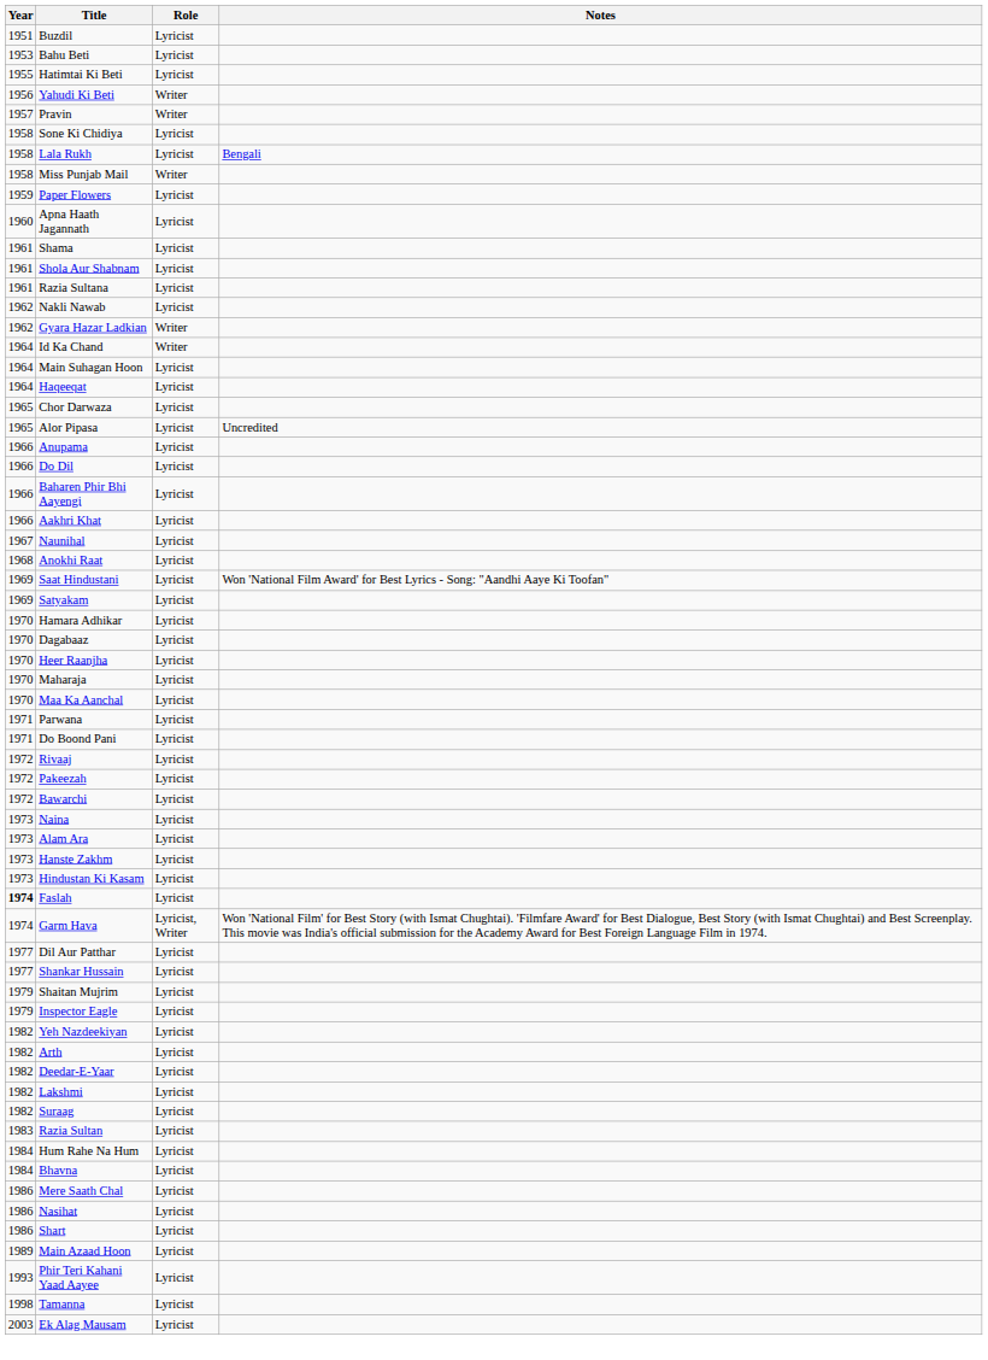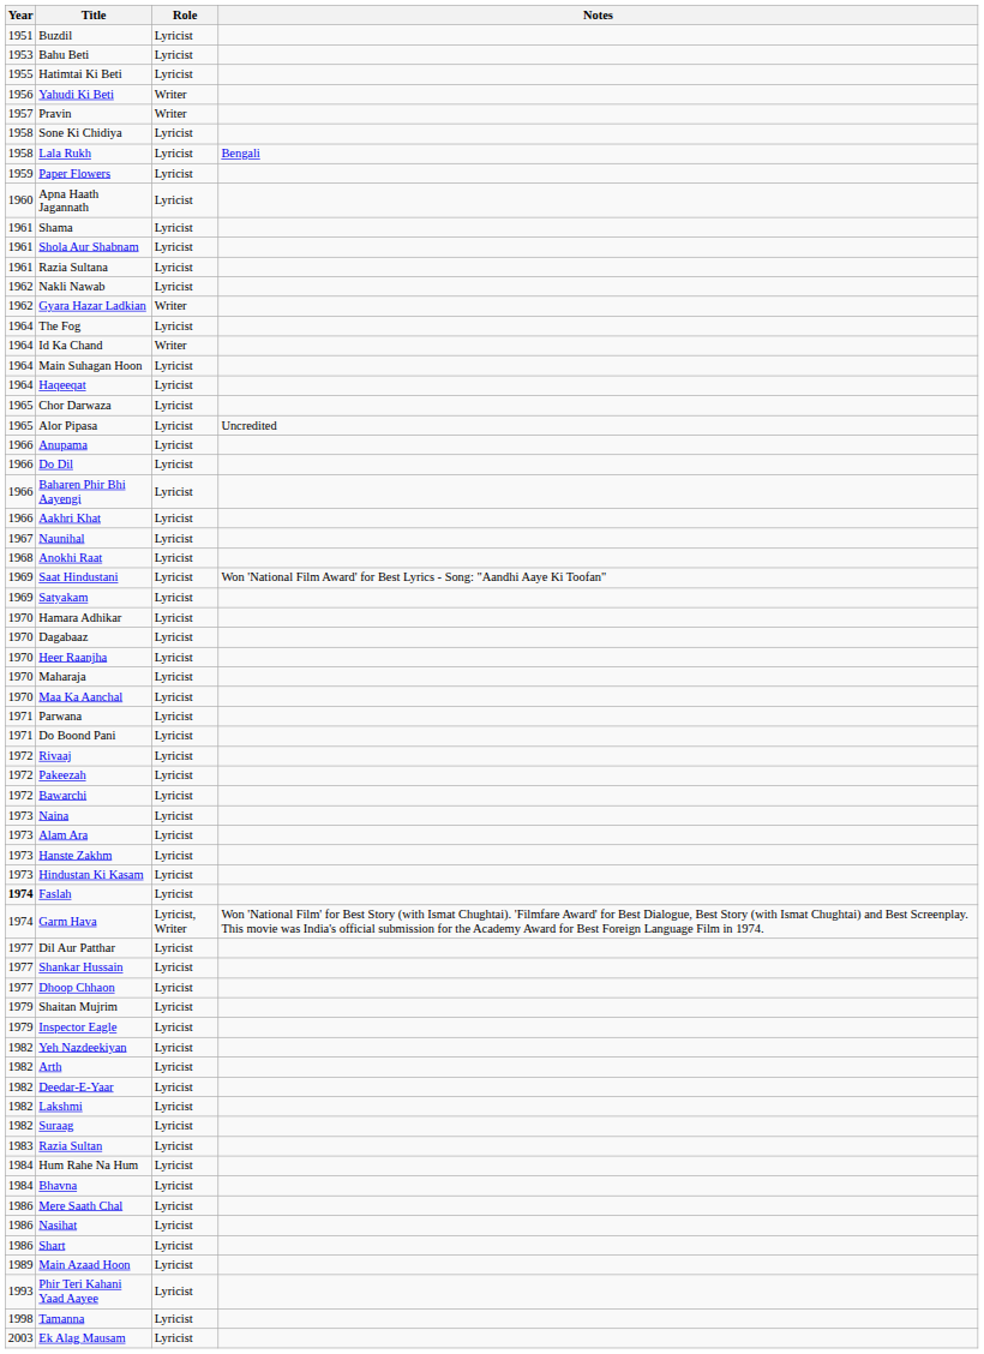 <table class="wikitable">
 <tr>
 <th>Year</th>
 <th>Title</th>
 <th>Role</th>
 <th>Notes</th>
 </tr>
 <tr>
 <td>1951</td>
 <td>Buzdil</td>
 <td>Lyricist</td>
 <td></td>
 </tr>
 <tr>
 <td>1953</td>
 <td>Bahu Beti</td>
 <td>Lyricist</td>
 <td></td>
 </tr>
 <tr>
 <td>1955</td>
 <td>Hatimtai Ki Beti</td>
 <td>Lyricist</td>
 <td></td>
 </tr>
 <tr>
 <td>1956</td>
 <td><a href='#'>Yahudi Ki Beti</a></td>
 <td>Writer</td>
 <td></td>
 </tr>
 <tr>
 <td>1957</td>
 <td>Pravin</td>
 <td>Writer</td>
 <td></td>
 </tr>
 <tr>
 <td>1958</td>
 <td>Sone Ki Chidiya</td>
 <td>Lyricist</td>
 <td></td>
 </tr>
 <tr>
 <td>1958</td>
 <td><a href='#'>Lala Rukh</a></td>
 <td>Lyricist</td>
 <td><a href='#'>Bengali</a></td>
 </tr>
 <tr>
-<td>1958</td>
-<td>Miss Punjab Mail</td>
-<td>Writer</td>
-<td></td>
-</tr>
-<tr>
 <td>1959</td>
 <td><a href='#'>Paper Flowers</a></td>
 <td>Lyricist</td>
 <td></td>
 </tr>
 <tr>
 <td>1960</td>
 <td>Apna Haath Jagannath</td>
 <td>Lyricist</td>
 <td></td>
 </tr>
 <tr>
 <td>1961</td>
 <td>Shama</td>
 <td>Lyricist</td>
 <td></td>
 </tr>
 <tr>
 <td>1961</td>
 <td><a href='#'>Shola Aur Shabnam</a></td>
 <td>Lyricist</td>
 <td></td>
 </tr>
 <tr>
 <td>1961</td>
 <td>Razia Sultana</td>
 <td>Lyricist</td>
 <td></td>
 </tr>
 <tr>
 <td>1962</td>
 <td>Nakli Nawab</td>
 <td>Lyricist</td>
 <td></td>
 </tr>
 <tr>
 <td>1962</td>
 <td><a href='#'>Gyara Hazar Ladkian</a></td>
 <td>Writer</td>
+<td></td>
+</tr>
+<tr>
+<td>1964</td>
+<td>The Fog</td>
+<td>Lyricist</td>
 <td></td>
 </tr>
 <tr>
 <td>1964</td>
 <td>Id Ka Chand</td>
 <td>Writer</td>
 <td></td>
 </tr>
 <tr>
 <td>1964</td>
 <td>Main Suhagan Hoon</td>
 <td>Lyricist</td>
 <td></td>
 </tr>
 <tr>
 <td>1964</td>
 <td><a href='#'>Haqeeqat</a></td>
 <td>Lyricist</td>
 <td></td>
 </tr>
 <tr>
 <td>1965</td>
 <td>Chor Darwaza</td>
 <td>Lyricist</td>
 <td></td>
 </tr>
 <tr>
 <td>1965</td>
 <td>Alor Pipasa</td>
 <td>Lyricist</td>
 <td>Uncredited</td>
 </tr>
 <tr>
 <td>1966</td>
 <td><a href='#'>Anupama</a></td>
 <td>Lyricist</td>
 <td></td>
 </tr>
 <tr>
 <td>1966</td>
 <td><a href='#'>Do Dil</a></td>
 <td>Lyricist</td>
 <td></td>
 </tr>
 <tr>
 <td>1966</td>
 <td><a href='#'>Baharen Phir Bhi Aayengi</a></td>
 <td>Lyricist</td>
 <td></td>
 </tr>
 <tr>
 <td>1966</td>
 <td><a href='#'>Aakhri Khat</a></td>
 <td>Lyricist</td>
 <td></td>
 </tr>
 <tr>
 <td>1967</td>
 <td><a href='#'>Naunihal</a></td>
 <td>Lyricist</td>
 <td></td>
 </tr>
 <tr>
 <td>1968</td>
 <td><a href='#'>Anokhi Raat</a></td>
 <td>Lyricist</td>
 <td></td>
 </tr>
 <tr>
 <td>1969</td>
 <td><a href='#'>Saat Hindustani</a></td>
 <td>Lyricist</td>
 <td>Won 'National Film Award' for Best Lyrics - Song: "Aandhi Aaye Ki Toofan"</td>
 </tr>
 <tr>
 <td>1969</td>
 <td><a href='#'>Satyakam</a></td>
 <td>Lyricist</td>
 <td></td>
 </tr>
 <tr>
 <td>1970</td>
 <td>Hamara Adhikar</td>
 <td>Lyricist</td>
 <td></td>
 </tr>
 <tr>
 <td>1970</td>
 <td>Dagabaaz</td>
 <td>Lyricist</td>
 <td></td>
 </tr>
 <tr>
 <td>1970</td>
 <td><a href='#'>Heer Raanjha</a></td>
 <td>Lyricist</td>
 <td></td>
 </tr>
 <tr>
 <td>1970</td>
 <td>Maharaja</td>
 <td>Lyricist</td>
 <td></td>
 </tr>
 <tr>
 <td>1970</td>
 <td><a href='#'>Maa Ka Aanchal</a></td>
 <td>Lyricist</td>
 <td></td>
 </tr>
 <tr>
 <td>1971</td>
 <td>Parwana</td>
 <td>Lyricist</td>
 <td></td>
 </tr>
 <tr>
 <td>1971</td>
 <td>Do Boond Pani</td>
 <td>Lyricist</td>
 <td></td>
 </tr>
 <tr>
 <td>1972</td>
 <td><a href='#'>Rivaaj</a></td>
 <td>Lyricist</td>
 <td></td>
 </tr>
 <tr>
 <td>1972</td>
 <td><a href='#'>Pakeezah</a></td>
 <td>Lyricist</td>
 <td></td>
 </tr>
 <tr>
 <td>1972</td>
 <td><a href='#'>Bawarchi</a></td>
 <td>Lyricist</td>
 <td></td>
 </tr>
 <tr>
 <td>1973</td>
 <td><a href='#'>Naina</a></td>
 <td>Lyricist</td>
 <td></td>
 </tr>
 <tr>
 <td>1973</td>
 <td><a href='#'>Alam Ara</a></td>
 <td>Lyricist</td>
 <td></td>
 </tr>
 <tr>
 <td>1973</td>
 <td><a href='#'>Hanste Zakhm</a></td>
 <td>Lyricist</td>
 <td></td>
 </tr>
 <tr>
 <td>1973</td>
 <td><a href='#'>Hindustan Ki Kasam</a></td>
 <td>Lyricist</td>
 <td></td>
 </tr>
 <tr>
 <td><strong>1974</strong></td>
 <td><a href='#'>Faslah</a></td>
 <td>Lyricist</td>
 <td></td>
 </tr>
 <tr>
 <td>1974</td>
 <td><a href='#'>Garm Hava</a></td>
 <td>Lyricist, Writer</td>
 <td>Won 'National Film' for Best Story (with Ismat Chughtai). 'Filmfare Award' for Best Dialogue, Best Story (with Ismat Chughtai) and Best Screenplay. This movie was India's official submission for the Academy Award for Best Foreign Language Film in 1974.</td>
 </tr>
 <tr>
 <td>1977</td>
 <td>Dil Aur Patthar</td>
 <td>Lyricist</td>
 <td></td>
 </tr>
 <tr>
 <td>1977</td>
 <td><a href='#'>Shankar Hussain</a></td>
 <td>Lyricist</td>
 <td></td>
 </tr>
 <tr>
+<td>1977</td>
+<td><a href='#'>Dhoop Chhaon</a></td>
+<td>Lyricist</td>
+<td></td>
+</tr>
+<tr>
 <td>1979</td>
 <td>Shaitan Mujrim</td>
 <td>Lyricist</td>
 <td></td>
 </tr>
 <tr>
 <td>1979</td>
 <td><a href='#'>Inspector Eagle</a></td>
 <td>Lyricist</td>
 <td></td>
 </tr>
 <tr>
 <td>1982</td>
 <td><a href='#'>Yeh Nazdeekiyan</a></td>
 <td>Lyricist</td>
 <td></td>
 </tr>
 <tr>
 <td>1982</td>
 <td><a href='#'>Arth</a></td>
 <td>Lyricist</td>
 <td></td>
 </tr>
 <tr>
 <td>1982</td>
 <td><a href='#'>Deedar-E-Yaar</a></td>
 <td>Lyricist</td>
 <td></td>
 </tr>
 <tr>
 <td>1982</td>
 <td><a href='#'>Lakshmi</a></td>
 <td>Lyricist</td>
 <td></td>
 </tr>
 <tr>
 <td>1982</td>
 <td><a href='#'>Suraag</a></td>
 <td>Lyricist</td>
 <td></td>
 </tr>
 <tr>
 <td>1983</td>
 <td><a href='#'>Razia Sultan</a></td>
 <td>Lyricist</td>
 <td></td>
 </tr>
 <tr>
 <td>1984</td>
 <td>Hum Rahe Na Hum</td>
 <td>Lyricist</td>
 <td></td>
 </tr>
 <tr>
 <td>1984</td>
 <td><a href='#'>Bhavna</a></td>
 <td>Lyricist</td>
 <td></td>
 </tr>
 <tr>
 <td>1986</td>
 <td><a href='#'>Mere Saath Chal</a></td>
 <td>Lyricist</td>
 <td></td>
 </tr>
 <tr>
 <td>1986</td>
 <td><a href='#'>Nasihat</a></td>
 <td>Lyricist</td>
 <td></td>
 </tr>
 <tr>
 <td>1986</td>
 <td><a href='#'>Shart</a></td>
 <td>Lyricist</td>
 <td></td>
 </tr>
 <tr>
 <td>1989</td>
 <td><a href='#'>Main Azaad Hoon</a></td>
 <td>Lyricist</td>
 <td></td>
 </tr>
 <tr>
 <td>1993</td>
 <td><a href='#'>Phir Teri Kahani Yaad Aayee</a></td>
 <td>Lyricist</td>
 <td></td>
 </tr>
 <tr>
 <td>1998</td>
 <td><a href='#'>Tamanna</a></td>
 <td>Lyricist</td>
 <td></td>
 </tr>
 <tr>
 <td>2003</td>
 <td><a href='#'>Ek Alag Mausam</a></td>
 <td>Lyricist</td>
 <td></td>
 </tr>
 </table>
